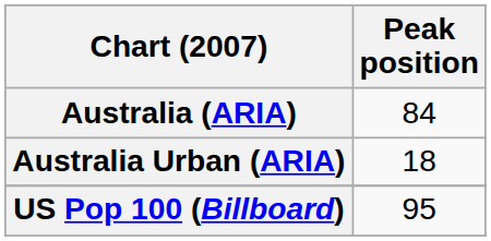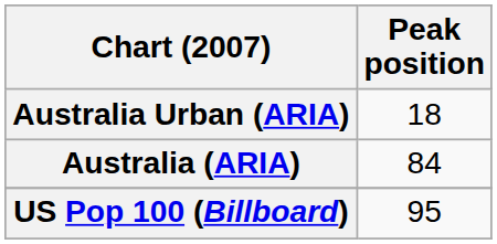 <table class="wikitable sortable plainrowheaders" style="text-align:center">
 <tr>
 <th>Chart (2007)</th>
 <th>Peak<br>position</th>
 </tr>
 <tr>
+<th scope="row">Australia Urban (<a href='#'>ARIA</a>)</th>
+<td>18</td>
+</tr>
+<tr>
 <th scope="row">Australia (<a href='#'>ARIA</a>)</th>
 <td>84</td>
-</tr>
-<tr>
-<th scope="row">Australia Urban (<a href='#'>ARIA</a>)</th>
-<td>18</td>
 </tr>
 <tr>
 </tr>
 <tr>
 </tr>
 <tr>
 </tr>
 <tr>
 </tr>
 <tr>
 </tr>
 <tr>
 </tr>
 <tr>
 </tr>
 <tr>
 </tr>
 <tr>
 </tr>
 <tr>
 </tr>
 <tr>
 <th scope="row">US <a href='#'>Pop 100</a> (<a href='#'><em>Billboard</em></a>)</th>
 <td>95</td>
 </tr>
 </table>
